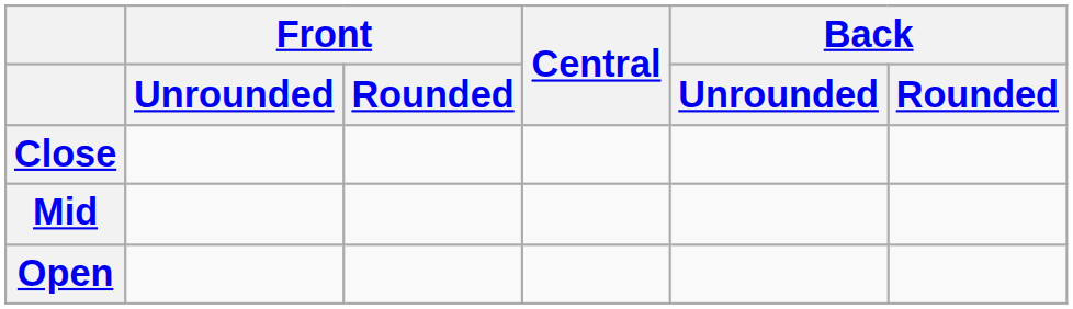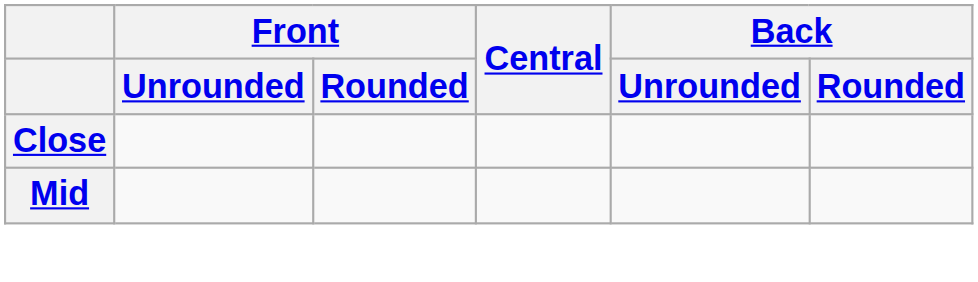 <table class="wikitable">
 <tr>
 <th></th>
 <th colspan=2><a href='#'>Front</a></th>
 <th rowspan=2><a href='#'>Central</a></th>
 <th colspan=2><a href='#'>Back</a></th>
 </tr>
 <tr>
 <th></th>
 <th><a href='#'>Unrounded</a></th>
 <th><a href='#'>Rounded</a></th>
 <th><a href='#'>Unrounded</a></th>
 <th><a href='#'>Rounded</a></th>
 </tr>
 <tr>
 <th align="left"><a href='#'>Close</a></th>
 <td class="nounderlines" style="text-align:center">  </td>
 <td class="nounderlines" style="text-align:center">  </td>
 <td> </td>
 <td> </td>
 <td class="nounderlines" style="text-align:center">  </td>
 </tr>
 <tr>
 <th align="left"><a href='#'>Mid</a></th>
 <td class="nounderlines" style="text-align:center">  </td>
 <td class="nounderlines" style="text-align:center">  </td>
 <td class="nounderlines" style="text-align:center">  </td>
 <td> </td>
 <td class="nounderlines" style="text-align:center;">  </td>
 </tr>
-<tr>
-<th align="left"><a href='#'>Open</a></th>
-<td> </td>
-<td> </td>
-<td> </td>
-<td class="nounderlines" style="text-align:center">  </td>
-<td> </td>
-</tr>
 </table>
